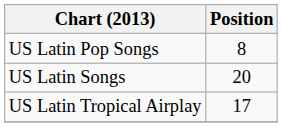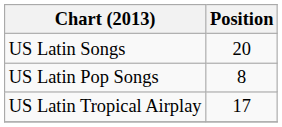 <table class="wikitable">
 <tr>
 <th scope="col">Chart (2013)</th>
 <th scope="col">Position</th>
 </tr>
 <tr>
+<td>US Latin Songs</td>
+<td style="text-align:center;">20</td>
+</tr>
+<tr>
 <td>US Latin Pop Songs</td>
 <td style="text-align:center;">8</td>
-</tr>
-<tr>
-<td>US Latin Songs</td>
-<td style="text-align:center;">20</td>
 </tr>
 <tr>
 <td>US Latin Tropical Airplay</td>
 <td style="text-align:center;">17</td>
 </tr>
 <tr>
 </tr>
 </table>
